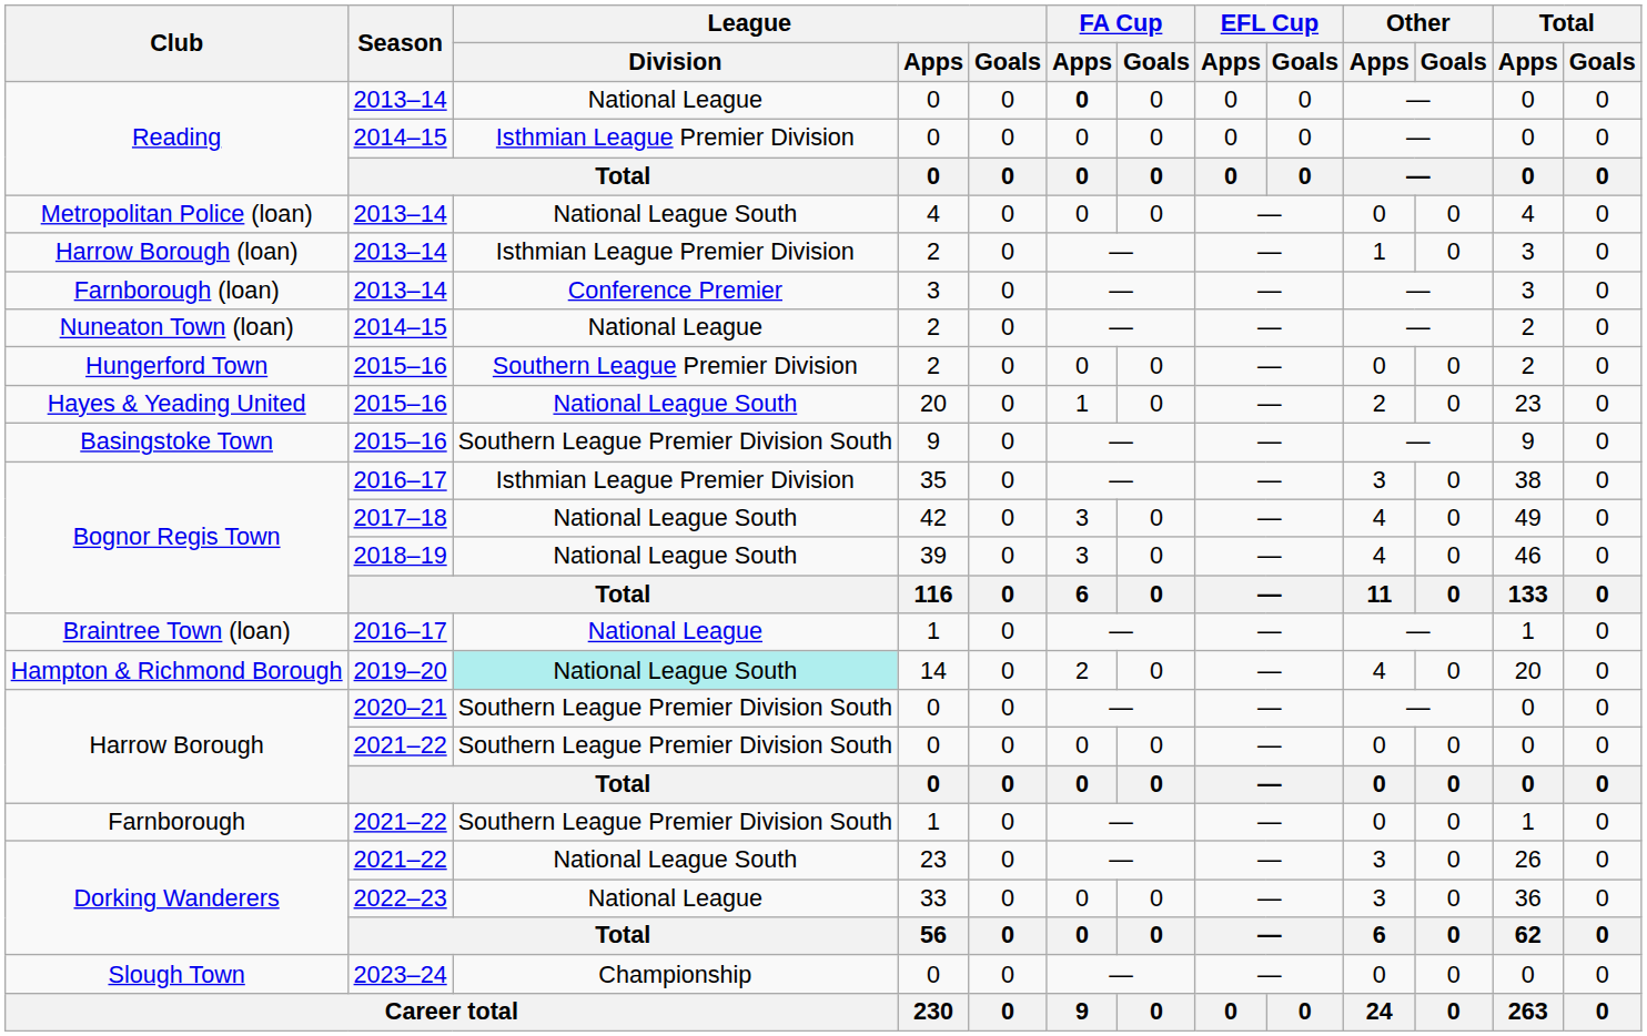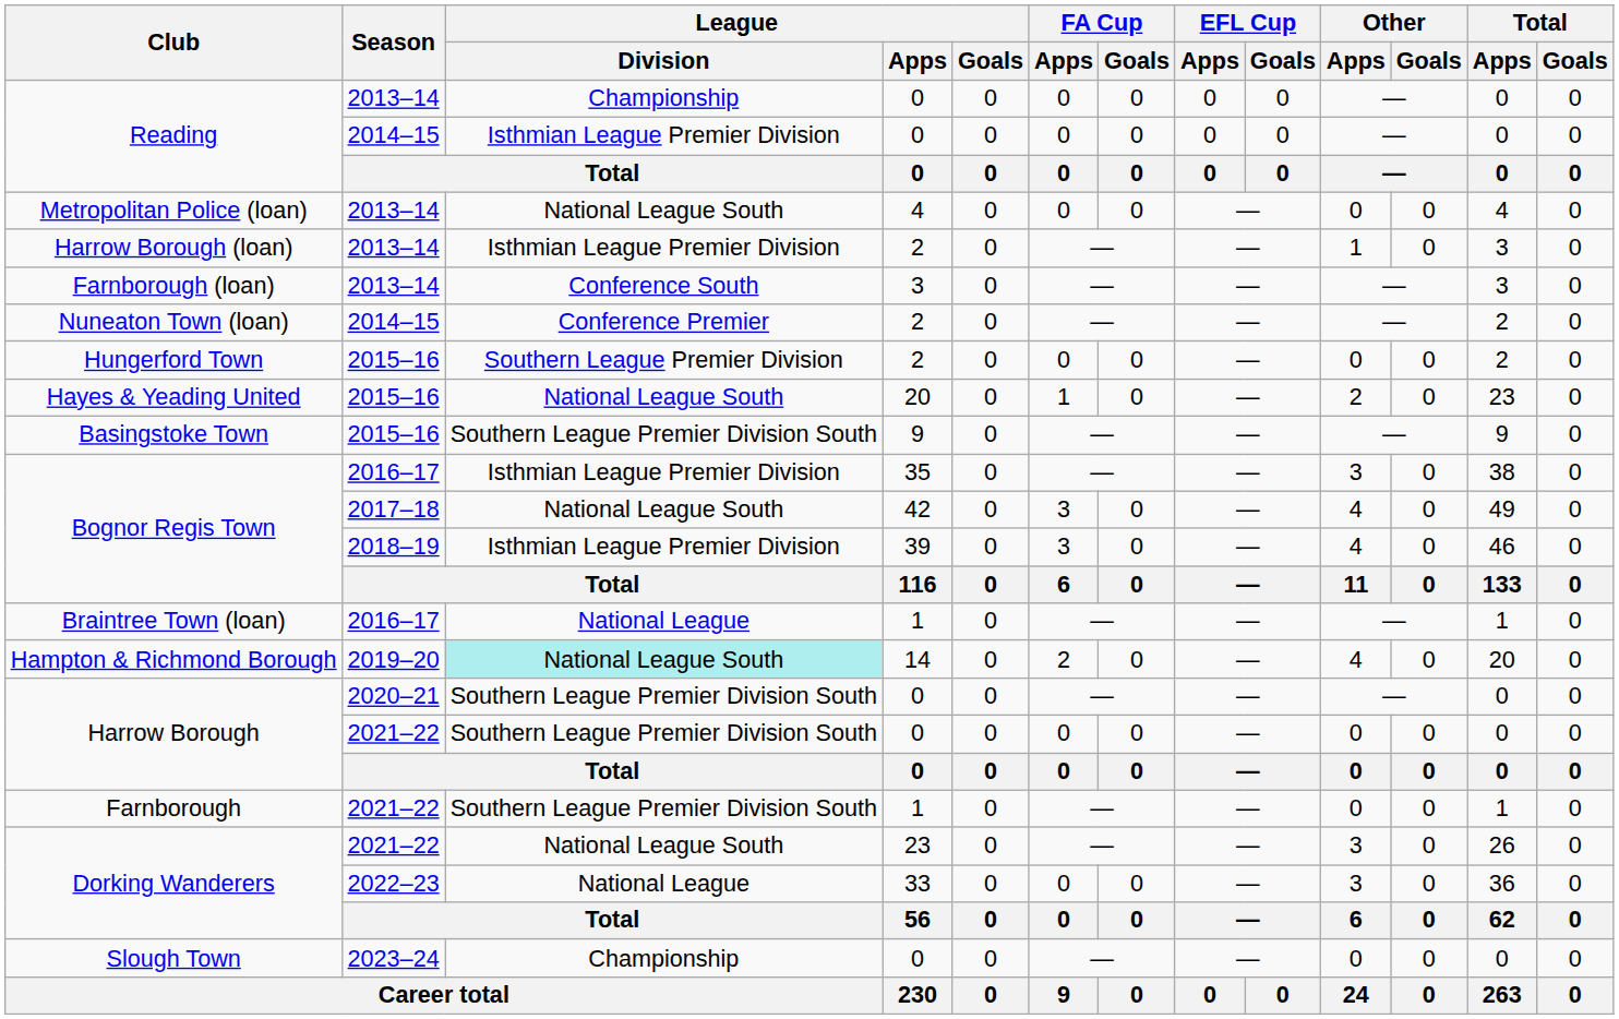 <table class="wikitable" style="text-align:center">
 <tr>
 <th rowspan="2">Club</th>
 <th rowspan="2">Season</th>
 <th colspan="3">League</th>
 <th colspan="2"><a href='#'>FA Cup</a></th>
 <th colspan="2"><a href='#'>EFL Cup</a></th>
 <th colspan="2">Other</th>
 <th colspan="2">Total</th>
 </tr>
 <tr>
 <th>Division</th>
 <th>Apps</th>
 <th>Goals</th>
 <th>Apps</th>
 <th>Goals</th>
 <th>Apps</th>
 <th>Goals</th>
 <th>Apps</th>
 <th>Goals</th>
 <th>Apps</th>
 <th>Goals</th>
 </tr>
 <tr>
 <td rowspan="3"><a href='#'>Reading</a></td>
 <td><a href='#'>2013–14</a></td>
-<td>National League</td>
+<td><a href='#'>Championship</a></td>
 <td>0</td>
 <td>0</td>
-<td><strong>0</strong></td>
+<td>0</td>
 <td>0</td>
 <td>0</td>
 <td>0</td>
 <td colspan="2">—</td>
 <td>0</td>
 <td>0</td>
 </tr>
 <tr>
 <td><a href='#'>2014–15</a></td>
 <td><a href='#'>Isthmian League</a> Premier Division</td>
 <td>0</td>
 <td>0</td>
 <td>0</td>
 <td>0</td>
 <td>0</td>
 <td>0</td>
 <td colspan="2">—</td>
 <td>0</td>
 <td>0</td>
 </tr>
 <tr>
 <th colspan=2>Total</th>
 <th>0</th>
 <th>0</th>
 <th>0</th>
 <th>0</th>
 <th>0</th>
 <th>0</th>
 <th colspan="2">—</th>
 <th>0</th>
 <th>0</th>
 </tr>
 <tr>
 <td rowspan="1"><a href='#'>Metropolitan Police</a> (loan)</td>
 <td><a href='#'>2013–14</a></td>
 <td>National League South</td>
 <td>4</td>
 <td>0</td>
 <td>0</td>
 <td>0</td>
 <td colspan="2">—</td>
 <td>0</td>
 <td>0</td>
 <td>4</td>
 <td>0</td>
 </tr>
 <tr>
 <td rowspan="1"><a href='#'>Harrow Borough</a> (loan)</td>
 <td><a href='#'>2013–14</a></td>
 <td>Isthmian League Premier Division</td>
 <td>2</td>
 <td>0</td>
 <td colspan="2">—</td>
 <td colspan="2">—</td>
 <td>1</td>
 <td>0</td>
 <td>3</td>
 <td>0</td>
 </tr>
 <tr>
 <td rowspan="1"><a href='#'>Farnborough</a> (loan)</td>
 <td><a href='#'>2013–14</a></td>
-<td><a href='#'>Conference Premier</a></td>
+<td><a href='#'>Conference South</a></td>
 <td>3</td>
 <td>0</td>
 <td colspan="2">—</td>
 <td colspan="2">—</td>
 <td colspan="2">—</td>
 <td>3</td>
 <td>0</td>
 </tr>
 <tr>
 <td rowspan="1"><a href='#'>Nuneaton Town</a> (loan)</td>
 <td><a href='#'>2014–15</a></td>
-<td>National League</td>
+<td><a href='#'>Conference Premier</a></td>
 <td>2</td>
 <td>0</td>
 <td colspan="2">—</td>
 <td colspan="2">—</td>
 <td colspan="2">—</td>
 <td>2</td>
 <td>0</td>
 </tr>
 <tr>
 <td rowspan="1"><a href='#'>Hungerford Town</a></td>
 <td><a href='#'>2015–16</a></td>
 <td><a href='#'>Southern League</a> Premier Division</td>
 <td>2</td>
 <td>0</td>
 <td>0</td>
 <td>0</td>
 <td colspan="2">—</td>
 <td>0</td>
 <td>0</td>
 <td>2</td>
 <td>0</td>
 </tr>
 <tr>
 <td rowspan="1"><a href='#'>Hayes & Yeading United</a></td>
 <td><a href='#'>2015–16</a></td>
 <td><a href='#'>National League South</a></td>
 <td>20</td>
 <td>0</td>
 <td>1</td>
 <td>0</td>
 <td colspan="2">—</td>
 <td>2</td>
 <td>0</td>
 <td>23</td>
 <td>0</td>
 </tr>
 <tr>
 <td rowspan="1"><a href='#'>Basingstoke Town</a></td>
 <td><a href='#'>2015–16</a></td>
 <td>Southern League Premier Division South</td>
 <td>9</td>
 <td>0</td>
 <td colspan="2">—</td>
 <td colspan="2">—</td>
 <td colspan="2">—</td>
 <td>9</td>
 <td>0</td>
 </tr>
 <tr>
 <td rowspan="4"><a href='#'>Bognor Regis Town</a></td>
 <td><a href='#'>2016–17</a></td>
 <td>Isthmian League Premier Division</td>
 <td>35</td>
 <td>0</td>
 <td colspan="2">—</td>
 <td colspan="2">—</td>
 <td>3</td>
 <td>0</td>
 <td>38</td>
 <td>0</td>
 </tr>
 <tr>
 <td><a href='#'>2017–18</a></td>
 <td>National League South</td>
 <td>42</td>
 <td>0</td>
 <td>3</td>
 <td>0</td>
 <td colspan="2">—</td>
 <td>4</td>
 <td>0</td>
 <td>49</td>
 <td>0</td>
 </tr>
 <tr>
 <td><a href='#'>2018–19</a></td>
-<td>National League South</td>
+<td>Isthmian League Premier Division</td>
 <td>39</td>
 <td>0</td>
 <td>3</td>
 <td>0</td>
 <td colspan="2">—</td>
 <td>4</td>
 <td>0</td>
 <td>46</td>
 <td>0</td>
 </tr>
 <tr>
 <th colspan=2>Total</th>
 <th>116</th>
 <th>0</th>
 <th>6</th>
 <th>0</th>
 <th colspan="2">—</th>
 <th>11</th>
 <th>0</th>
 <th>133</th>
 <th>0</th>
 </tr>
 <tr>
 <td rowspan="1"><a href='#'>Braintree Town</a> (loan)</td>
 <td><a href='#'>2016–17</a></td>
 <td><a href='#'>National League</a></td>
 <td>1</td>
 <td>0</td>
 <td colspan="2">—</td>
 <td colspan="2">—</td>
 <td colspan="2">—</td>
 <td>1</td>
 <td>0</td>
 </tr>
 <tr>
 <td rowspan="1"><a href='#'>Hampton & Richmond Borough</a></td>
 <td><a href='#'>2019–20</a></td>
 <td style="background: paleturquoise;">National League South</td>
 <td>14</td>
 <td>0</td>
 <td>2</td>
 <td>0</td>
 <td colspan="2">—</td>
 <td>4</td>
 <td>0</td>
 <td>20</td>
 <td>0</td>
 </tr>
 <tr>
 <td rowspan="3">Harrow Borough</td>
 <td><a href='#'>2020–21</a></td>
 <td>Southern League Premier Division South</td>
 <td>0</td>
 <td>0</td>
 <td colspan="2">—</td>
 <td colspan="2">—</td>
 <td colspan="2">—</td>
 <td>0</td>
 <td>0</td>
 </tr>
 <tr>
 <td><a href='#'>2021–22</a></td>
 <td>Southern League Premier Division South</td>
 <td>0</td>
 <td>0</td>
 <td>0</td>
 <td>0</td>
 <td colspan="2">—</td>
 <td>0</td>
 <td>0</td>
 <td>0</td>
 <td>0</td>
 </tr>
 <tr>
 <th colspan=2>Total</th>
 <th>0</th>
 <th>0</th>
 <th>0</th>
 <th>0</th>
 <th colspan="2">—</th>
 <th>0</th>
 <th>0</th>
 <th>0</th>
 <th>0</th>
 </tr>
 <tr>
 <td rowspan="1">Farnborough</td>
 <td><a href='#'>2021–22</a></td>
 <td>Southern League Premier Division South</td>
 <td>1</td>
 <td>0</td>
 <td colspan="2">—</td>
 <td colspan="2">—</td>
 <td>0</td>
 <td>0</td>
 <td>1</td>
 <td>0</td>
 </tr>
 <tr>
 <td rowspan="3"><a href='#'>Dorking Wanderers</a></td>
 <td><a href='#'>2021–22</a></td>
 <td>National League South</td>
 <td>23</td>
 <td>0</td>
 <td colspan="2">—</td>
 <td colspan="2">—</td>
 <td>3</td>
 <td>0</td>
 <td>26</td>
 <td>0</td>
 </tr>
 <tr>
 <td><a href='#'>2022–23</a></td>
 <td>National League</td>
 <td>33</td>
 <td>0</td>
 <td>0</td>
 <td>0</td>
 <td colspan="2">—</td>
 <td>3</td>
 <td>0</td>
 <td>36</td>
 <td>0</td>
 </tr>
 <tr>
 <th colspan=2>Total</th>
 <th>56</th>
 <th>0</th>
 <th>0</th>
 <th>0</th>
 <th colspan="2">—</th>
 <th>6</th>
 <th>0</th>
 <th>62</th>
 <th>0</th>
 </tr>
 <tr>
 <td rowspan="1"><a href='#'>Slough Town</a></td>
 <td><a href='#'>2023–24</a></td>
 <td>Championship</td>
 <td>0</td>
 <td>0</td>
 <td colspan="2">—</td>
 <td colspan="2">—</td>
 <td>0</td>
 <td>0</td>
 <td>0</td>
 <td>0</td>
 </tr>
 <tr>
 <th colspan=3>Career total</th>
 <th>230</th>
 <th>0</th>
 <th>9</th>
 <th>0</th>
 <th>0</th>
 <th>0</th>
 <th>24</th>
 <th>0</th>
 <th>263</th>
 <th>0</th>
 </tr>
 </table>
